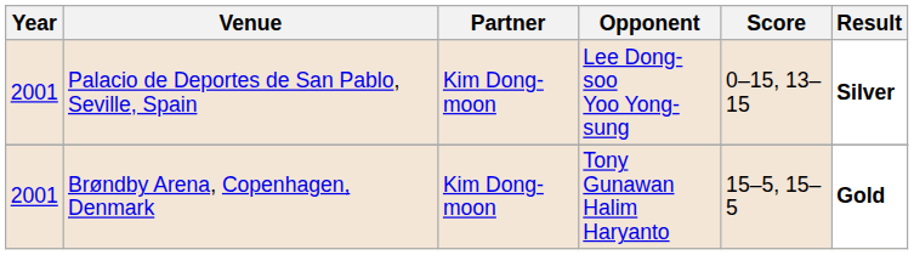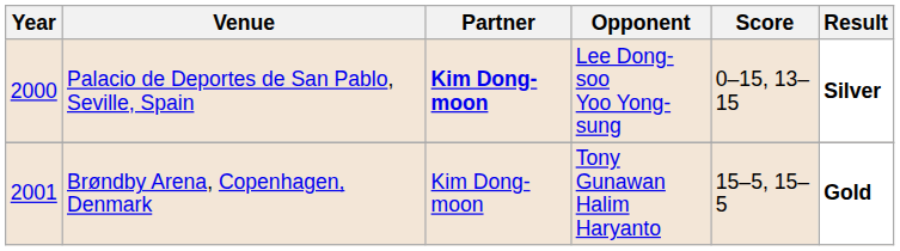 <table class="sortable wikitable" style="font-size: 90%;">
 <tr>
 <th>Year</th>
 <th>Venue</th>
 <th>Partner</th>
 <th>Opponent</th>
 <th>Score</th>
 <th>Result</th>
 </tr>
 <tr style="background:#F3E6D7">
-<td align="center"><a href='#'>2001</a></td>
+<td align="center"><a href='#'>2000</a></td>
 <td align="left"><a href='#'>Palacio de Deportes de San Pablo</a>, <a href='#'>Seville, Spain</a></td>
-<td align="left"> <a href='#'>Kim Dong-moon</a></td>
+<td align="left"><strong> <a href='#'>Kim Dong-moon</a></strong></td>
 <td align="left"> <a href='#'>Lee Dong-soo</a> <br>  <a href='#'>Yoo Yong-sung</a></td>
 <td align="left">0–15, 13–15</td>
 <td style="text-align:left; background:white"> <strong>Silver</strong></td>
 </tr>
 <tr>
 </tr>
 <tr style="background:#F3E6D7">
 <td align="center"><a href='#'>2001</a></td>
 <td align="left"><a href='#'>Brøndby Arena</a>, <a href='#'>Copenhagen, Denmark</a></td>
 <td align="left"> <a href='#'>Kim Dong-moon</a></td>
 <td align="left"> <a href='#'>Tony Gunawan</a> <br>  <a href='#'>Halim Haryanto</a></td>
 <td align="left">15–5, 15–5</td>
 <td style="text-align:left; background:white"> <strong>Gold</strong></td>
 </tr>
 </table>
